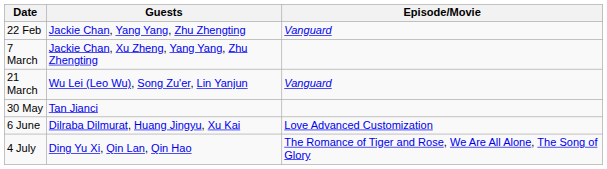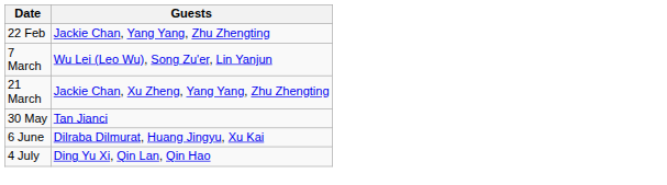 <table class="wikitable">
 <tr>
 <th style="width: 40pt;">Date</th>
 <th>Guests</th>
-<th>Episode/Movie</th>
 </tr>
 <tr>
 <td>22 Feb</td>
 <td><a href='#'>Jackie Chan</a>, <a href='#'>Yang Yang</a>, <a href='#'>Zhu Zhengting</a></td>
-<td><em><a href='#'>Vanguard</a></em></td>
 </tr>
 <tr>
 <td>7 March</td>
-<td><a href='#'>Jackie Chan</a>, <a href='#'>Xu Zheng</a>, <a href='#'>Yang Yang</a>, <a href='#'>Zhu Zhengting</a></td>
-<td></td>
+<td><a href='#'>Wu Lei (Leo Wu)</a>, <a href='#'>Song Zu'er</a>, <a href='#'>Lin Yanjun</a></td>
 </tr>
 <tr>
 <td>21 March</td>
-<td><a href='#'>Wu Lei (Leo Wu)</a>, <a href='#'>Song Zu'er</a>, <a href='#'>Lin Yanjun</a></td>
-<td><em><a href='#'>Vanguard</a></em></td>
+<td><a href='#'>Jackie Chan</a>, <a href='#'>Xu Zheng</a>, <a href='#'>Yang Yang</a>, <a href='#'>Zhu Zhengting</a></td>
 </tr>
 <tr>
 <td>30 May</td>
 <td><a href='#'>Tan Jianci</a></td>
-<td></td>
 </tr>
 <tr>
 <td>6 June</td>
 <td><a href='#'>Dilraba Dilmurat</a>, <a href='#'>Huang Jingyu</a>, <a href='#'>Xu Kai</a></td>
-<td><a href='#'>Love Advanced Customization</a></td>
 </tr>
 <tr>
 <td>4 July</td>
 <td><a href='#'>Ding Yu Xi</a>, <a href='#'>Qin Lan</a>, <a href='#'>Qin Hao</a></td>
-<td><a href='#'>The Romance of Tiger and Rose</a>, <a href='#'>We Are All Alone</a>, <a href='#'>The Song of Glory</a></td>
 </tr>
 </table>
